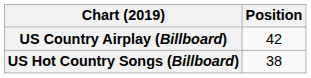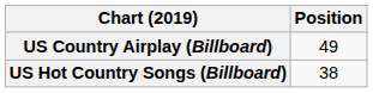 <table class="wikitable sortable plainrowheaders" style="text-align:center">
 <tr>
 <th>Chart (2019)</th>
 <th>Position</th>
 </tr>
 <tr>
 <th scope="row">US Country Airplay (<em>Billboard</em>)</th>
-<td>42</td>
+<td>49</td>
 </tr>
 <tr>
 <th scope="row">US Hot Country Songs (<em>Billboard</em>)</th>
 <td>38</td>
 </tr>
 </table>
